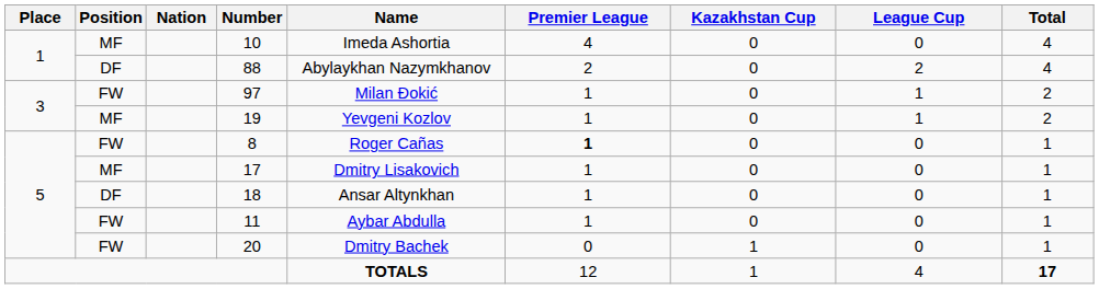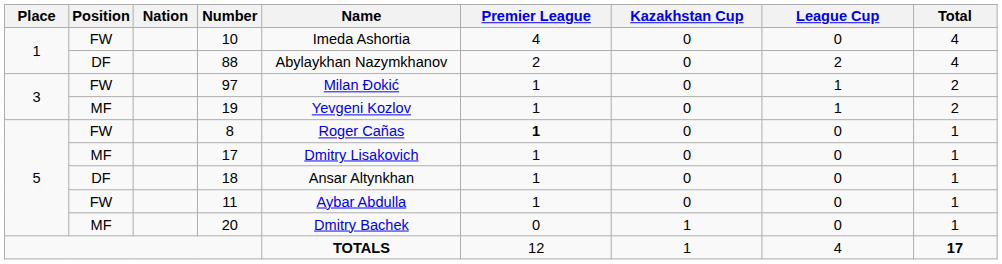 <table class="wikitable" style="font-size: 95%; text-align: center;">
 <tr>
 <th width=60>Place</th>
 <th width=60>Position</th>
 <th width=60>Nation</th>
 <th width=60>Number</th>
 <th width=200>Name</th>
 <th width=150><a href='#'>Premier League</a></th>
 <th width=150><a href='#'>Kazakhstan Cup</a></th>
 <th width=150><a href='#'>League Cup</a></th>
 <th width=80>Total</th>
 </tr>
 <tr>
 <td rowspan="2">1</td>
-<td>MF</td>
+<td>FW</td>
 <td></td>
 <td>10</td>
 <td>Imeda Ashortia</td>
 <td>4</td>
 <td>0</td>
 <td>0</td>
 <td>4</td>
 </tr>
 <tr>
 <td>DF</td>
 <td></td>
 <td>88</td>
 <td>Abylaykhan Nazymkhanov</td>
 <td>2</td>
 <td>0</td>
 <td>2</td>
 <td>4</td>
 </tr>
 <tr>
 <td rowspan="2">3</td>
 <td>FW</td>
 <td></td>
 <td>97</td>
 <td><a href='#'>Milan Đokić</a></td>
 <td>1</td>
 <td>0</td>
 <td>1</td>
 <td>2</td>
 </tr>
 <tr>
 <td>MF</td>
 <td></td>
 <td>19</td>
 <td><a href='#'>Yevgeni Kozlov</a></td>
 <td>1</td>
 <td>0</td>
 <td>1</td>
 <td>2</td>
 </tr>
 <tr>
 <td rowspan="5">5</td>
 <td>FW</td>
 <td></td>
 <td>8</td>
 <td><a href='#'>Roger Cañas</a></td>
 <td><strong>1</strong></td>
 <td>0</td>
 <td>0</td>
 <td>1</td>
 </tr>
 <tr>
 <td>MF</td>
 <td></td>
 <td>17</td>
 <td><a href='#'>Dmitry Lisakovich</a></td>
 <td>1</td>
 <td>0</td>
 <td>0</td>
 <td>1</td>
 </tr>
 <tr>
 <td>DF</td>
 <td></td>
 <td>18</td>
 <td>Ansar Altynkhan</td>
 <td>1</td>
 <td>0</td>
 <td>0</td>
 <td>1</td>
 </tr>
 <tr>
 <td>FW</td>
 <td></td>
 <td>11</td>
 <td><a href='#'>Aybar Abdulla</a></td>
 <td>1</td>
 <td>0</td>
 <td>0</td>
 <td>1</td>
 </tr>
 <tr>
-<td>FW</td>
+<td>MF</td>
 <td></td>
 <td>20</td>
 <td><a href='#'>Dmitry Bachek</a></td>
 <td>0</td>
 <td>1</td>
 <td>0</td>
 <td>1</td>
 </tr>
 <tr>
 <td colspan="4"></td>
 <td><strong>TOTALS</strong></td>
 <td>12</td>
 <td>1</td>
 <td>4</td>
 <td><strong>17</strong></td>
 </tr>
 </table>
